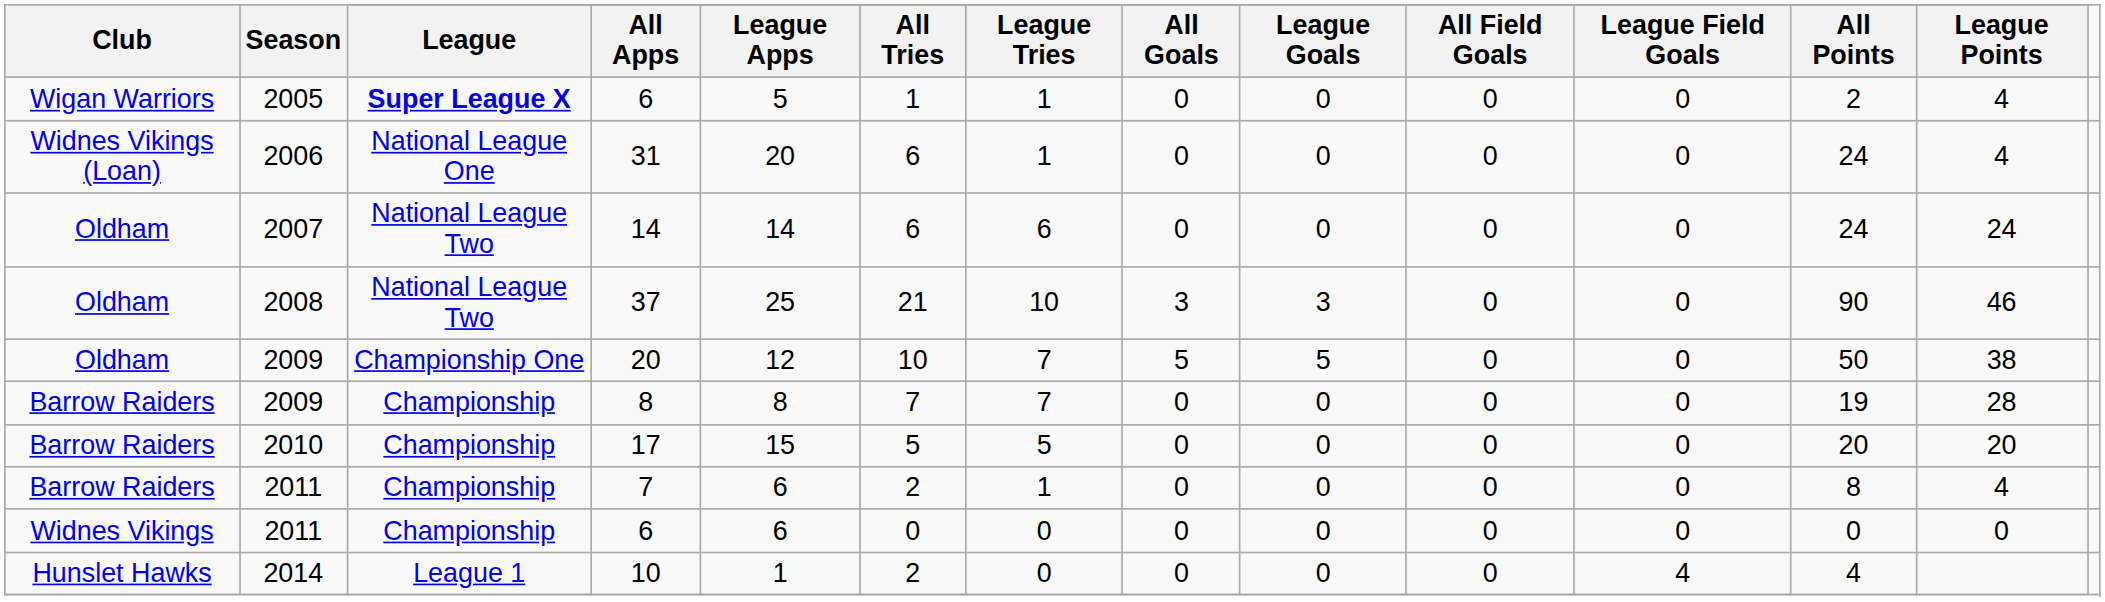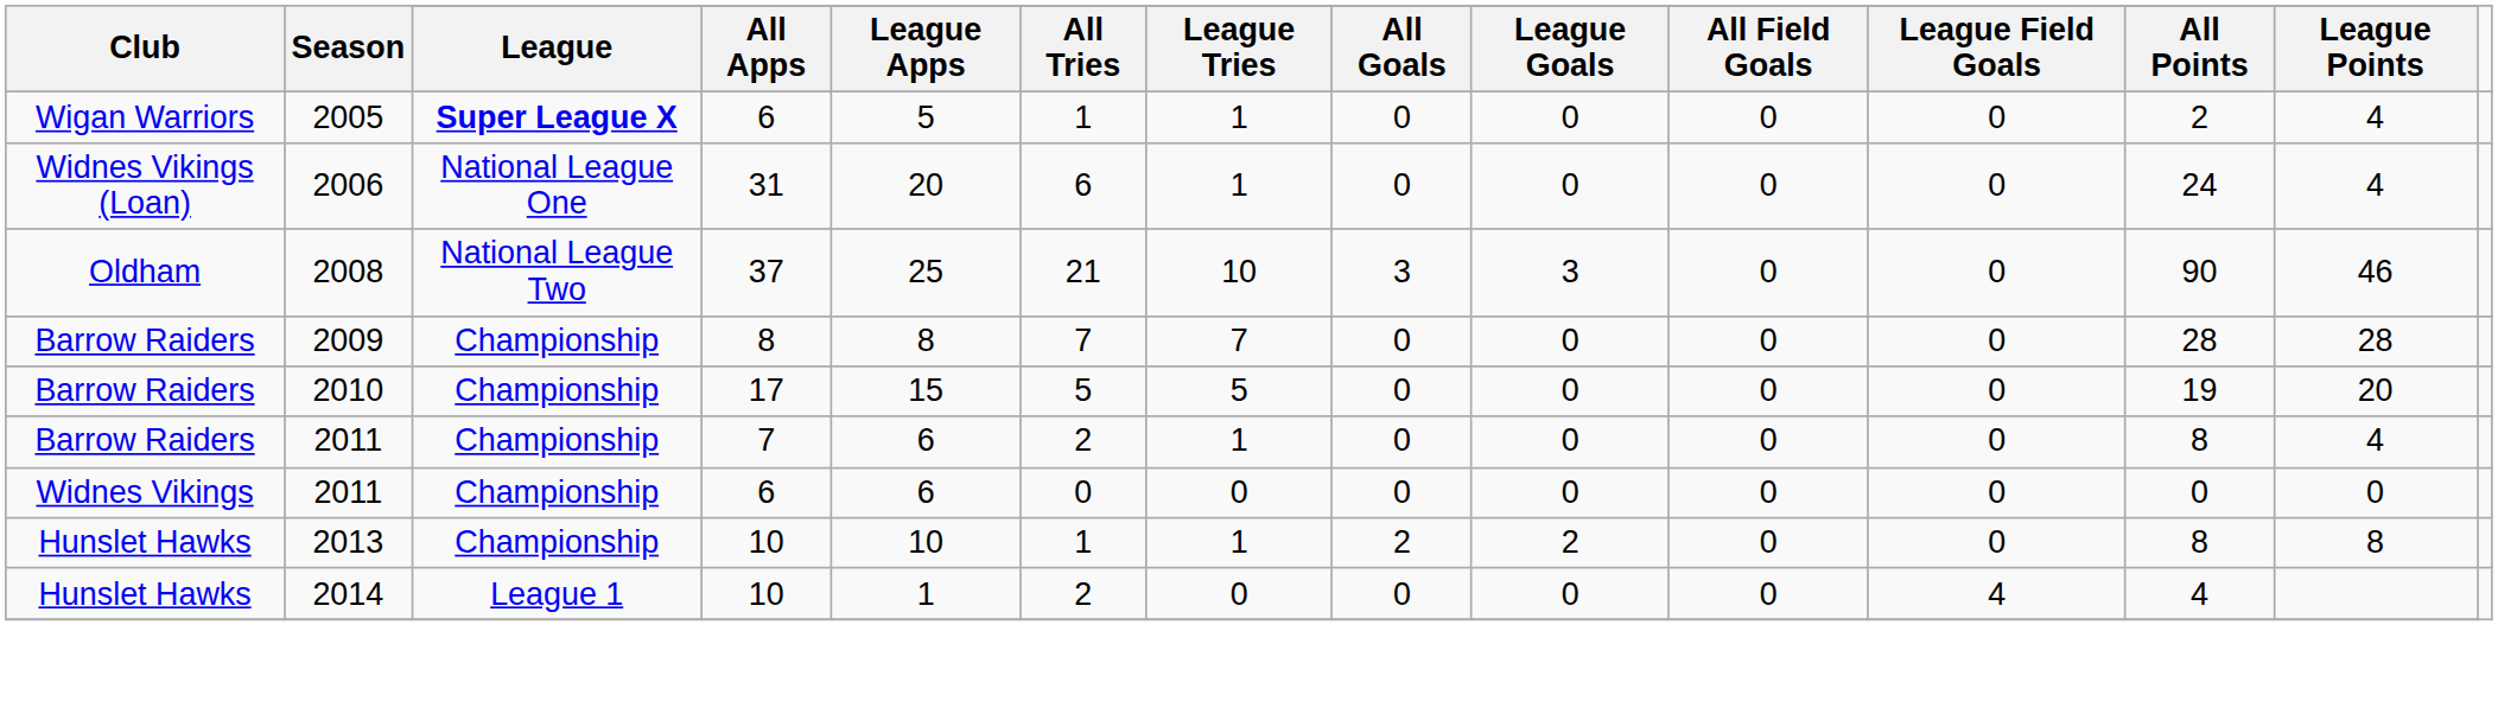 <table class=wikitable style="text-align: center;">
 <tr>
 <th rowspan=2>Club</th>
 <th rowspan=2>Season</th>
 </tr>
 <tr>
 <th>League</th>
 <th>All Apps</th>
 <th>League Apps</th>
 <th>All Tries</th>
 <th>League Tries</th>
 <th>All Goals</th>
 <th>League Goals</th>
 <th>All Field Goals</th>
 <th>League Field Goals</th>
 <th>All Points</th>
 <th>League Points</th>
 </tr>
 <tr>
 <td><a href='#'>Wigan Warriors</a></td>
 <td>2005</td>
 <td><strong><a href='#'>Super League X</a></strong></td>
 <td>6</td>
 <td>5</td>
 <td>1</td>
 <td>1</td>
 <td>0</td>
 <td>0</td>
 <td>0</td>
 <td>0</td>
 <td>2</td>
 <td>4</td>
 <td></td>
 </tr>
 <tr>
 <td><a href='#'>Widnes Vikings (Loan)</a></td>
 <td>2006</td>
 <td><a href='#'>National League One</a></td>
 <td>31</td>
 <td>20</td>
 <td>6</td>
 <td>1</td>
 <td>0</td>
 <td>0</td>
 <td>0</td>
 <td>0</td>
 <td>24</td>
 <td>4</td>
 <td></td>
 </tr>
 <tr>
 <td><a href='#'>Oldham</a></td>
-<td>2007</td>
-<td><a href='#'>National League Two</a></td>
-<td>14</td>
-<td>14</td>
-<td>6</td>
-<td>6</td>
-<td>0</td>
-<td>0</td>
-<td>0</td>
-<td>0</td>
-<td>24</td>
-<td>24</td>
-<td></td>
-</tr>
-<tr>
-<td><a href='#'>Oldham</a></td>
 <td>2008</td>
 <td><a href='#'>National League Two</a></td>
 <td>37</td>
 <td>25</td>
 <td>21</td>
 <td>10</td>
 <td>3</td>
 <td>3</td>
 <td>0</td>
 <td>0</td>
 <td>90</td>
 <td>46</td>
 <td></td>
 </tr>
 <tr>
-<td><a href='#'>Oldham</a></td>
-<td>2009</td>
-<td><a href='#'>Championship One</a></td>
-<td>20</td>
-<td>12</td>
-<td>10</td>
-<td>7</td>
-<td>5</td>
-<td>5</td>
-<td>0</td>
-<td>0</td>
-<td>50</td>
-<td>38</td>
-<td></td>
-</tr>
-<tr>
 <td><a href='#'>Barrow Raiders</a></td>
 <td>2009</td>
 <td><a href='#'>Championship</a></td>
 <td>8</td>
 <td>8</td>
 <td>7</td>
 <td>7</td>
 <td>0</td>
 <td>0</td>
 <td>0</td>
 <td>0</td>
-<td>19</td>
+<td>28</td>
 <td>28</td>
 <td></td>
 </tr>
 <tr>
 <td><a href='#'>Barrow Raiders</a></td>
 <td>2010</td>
 <td><a href='#'>Championship</a></td>
 <td>17</td>
 <td>15</td>
 <td>5</td>
 <td>5</td>
 <td>0</td>
 <td>0</td>
 <td>0</td>
 <td>0</td>
-<td>20</td>
+<td>19</td>
 <td>20</td>
 <td></td>
 </tr>
 <tr>
 <td><a href='#'>Barrow Raiders</a></td>
 <td>2011</td>
 <td><a href='#'>Championship</a></td>
 <td>7</td>
 <td>6</td>
 <td>2</td>
 <td>1</td>
 <td>0</td>
 <td>0</td>
 <td>0</td>
 <td>0</td>
 <td>8</td>
 <td>4</td>
 <td></td>
 </tr>
 <tr>
 <td><a href='#'>Widnes Vikings</a></td>
 <td>2011</td>
 <td><a href='#'>Championship</a></td>
 <td>6</td>
 <td>6</td>
 <td>0</td>
 <td>0</td>
 <td>0</td>
 <td>0</td>
 <td>0</td>
 <td>0</td>
 <td>0</td>
 <td>0</td>
 <td></td>
 </tr>
 <tr>
 <td><a href='#'>Hunslet Hawks</a></td>
+<td>2013</td>
+<td><a href='#'>Championship</a></td>
+<td>10</td>
+<td>10</td>
+<td>1</td>
+<td>1</td>
+<td>2</td>
+<td>2</td>
+<td>0</td>
+<td>0</td>
+<td>8</td>
+<td>8</td>
+<td></td>
+</tr>
+<tr>
+<td><a href='#'>Hunslet Hawks</a></td>
 <td>2014</td>
 <td><a href='#'>League 1</a></td>
 <td>10</td>
 <td>1</td>
 <td>2</td>
 <td>0</td>
 <td>0</td>
 <td>0</td>
 <td>0</td>
 <td>4</td>
 <td>4</td>
 <td></td>
 </tr>
 <tr>
 </tr>
 </table>
